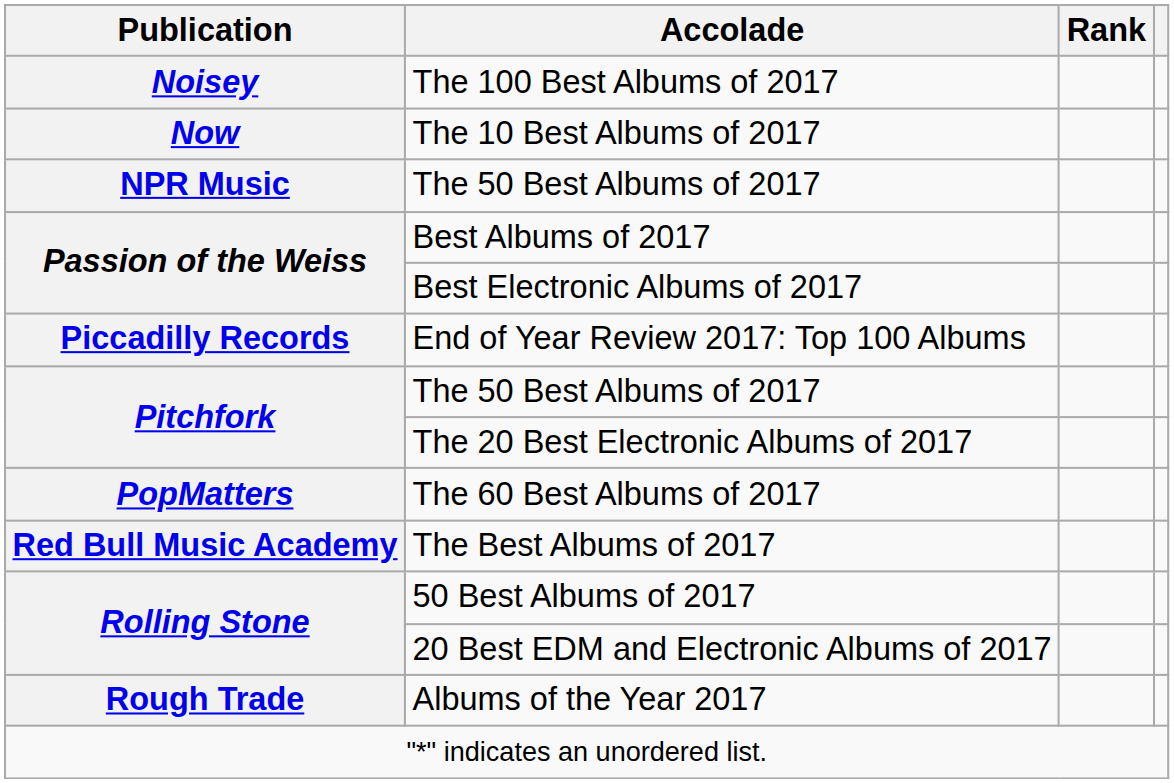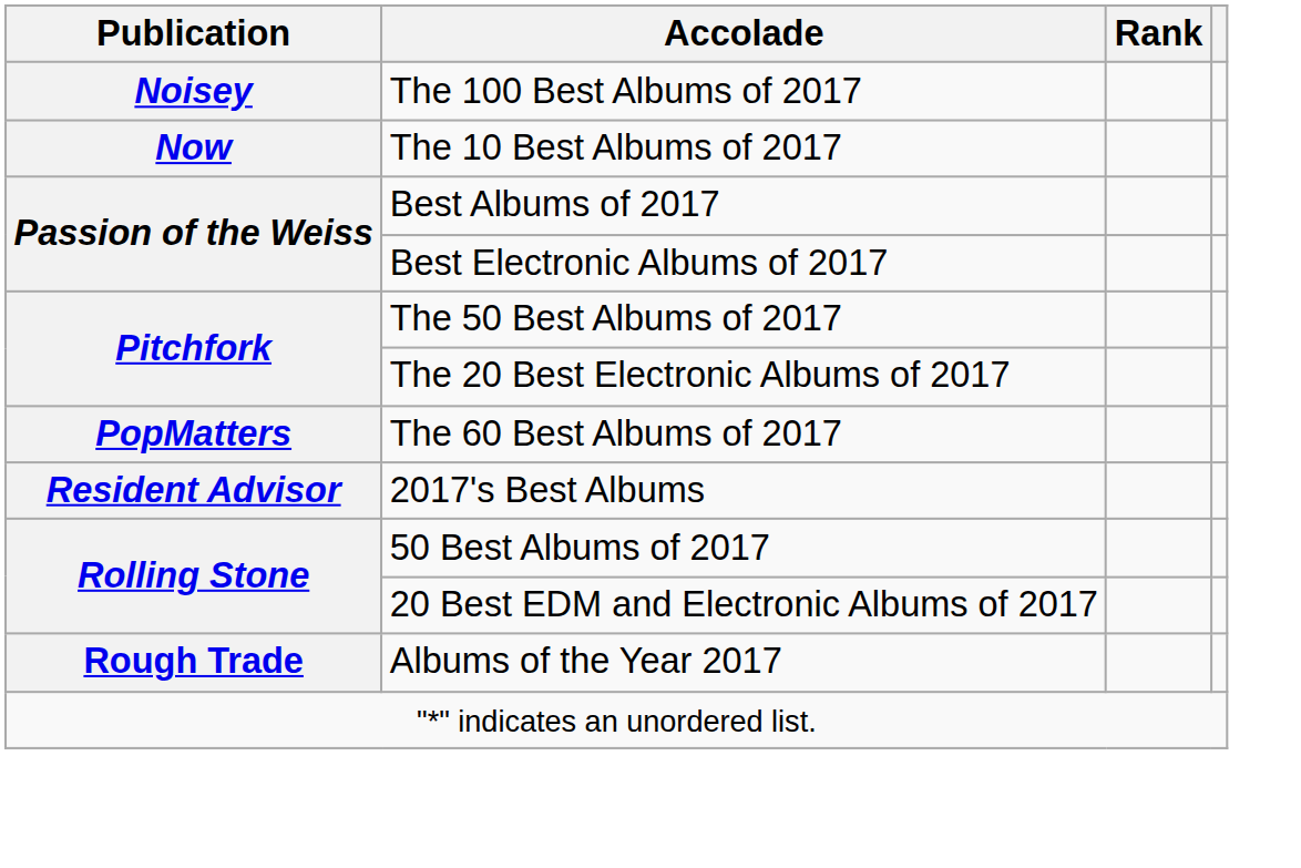 <table class="sortable wikitable plainrowheaders">
 <tr>
 <th>Publication</th>
 <th>Accolade</th>
 <th>Rank</th>
 <th class="unsortable"></th>
 </tr>
 <tr>
 <th scope="row"><em><a href='#'>Noisey</a></em></th>
 <td>The 100 Best Albums of 2017</td>
 <td></td>
 <td></td>
 </tr>
 <tr>
 <th scope="row"><em><a href='#'>Now</a></em></th>
 <td>The 10 Best Albums of 2017</td>
 <td></td>
 <td></td>
 </tr>
 <tr>
-<th scope="row"><a href='#'>NPR Music</a></th>
-<td>The 50 Best Albums of 2017</td>
-<td></td>
-<td></td>
-</tr>
-<tr>
 <th scope="row" rowspan=2><em>Passion of the Weiss</em></th>
 <td>Best Albums of 2017</td>
 <td></td>
 <td></td>
 </tr>
 <tr>
 <td>Best Electronic Albums of 2017</td>
-<td></td>
-<td></td>
-</tr>
-<tr>
-<th scope="row"><a href='#'>Piccadilly Records</a></th>
-<td>End of Year Review 2017: Top 100 Albums</td>
 <td></td>
 <td></td>
 </tr>
 <tr>
 <th scope="row" rowspan=2><em><a href='#'>Pitchfork</a></em></th>
 <td>The 50 Best Albums of 2017</td>
 <td></td>
 <td></td>
 </tr>
 <tr>
 <td>The 20 Best Electronic Albums of 2017</td>
 <td></td>
 <td></td>
 </tr>
 <tr>
 <th scope="row"><em><a href='#'>PopMatters</a></em></th>
 <td>The 60 Best Albums of 2017</td>
 <td></td>
 <td></td>
 </tr>
 <tr>
-<th scope="row"><a href='#'>Red Bull Music Academy</a></th>
-<td>The Best Albums of 2017</td>
+<th scope="row"><em><a href='#'>Resident Advisor</a></em></th>
+<td>2017's Best Albums</td>
 <td></td>
 <td></td>
 </tr>
 <tr>
 <th scope="row" rowspan=2><em><a href='#'>Rolling Stone</a></em></th>
 <td>50 Best Albums of 2017</td>
 <td></td>
 <td></td>
 </tr>
 <tr>
 <td>20 Best EDM and Electronic Albums of 2017</td>
 <td></td>
 <td></td>
 </tr>
 <tr>
 <th scope="row"><a href='#'>Rough Trade</a></th>
 <td>Albums of the Year 2017</td>
 <td></td>
 <td></td>
 </tr>
 <tr>
 <td colspan=4 style="text-align:center;"><small>"*" indicates an unordered list.</small></td>
 </tr>
 </table>
